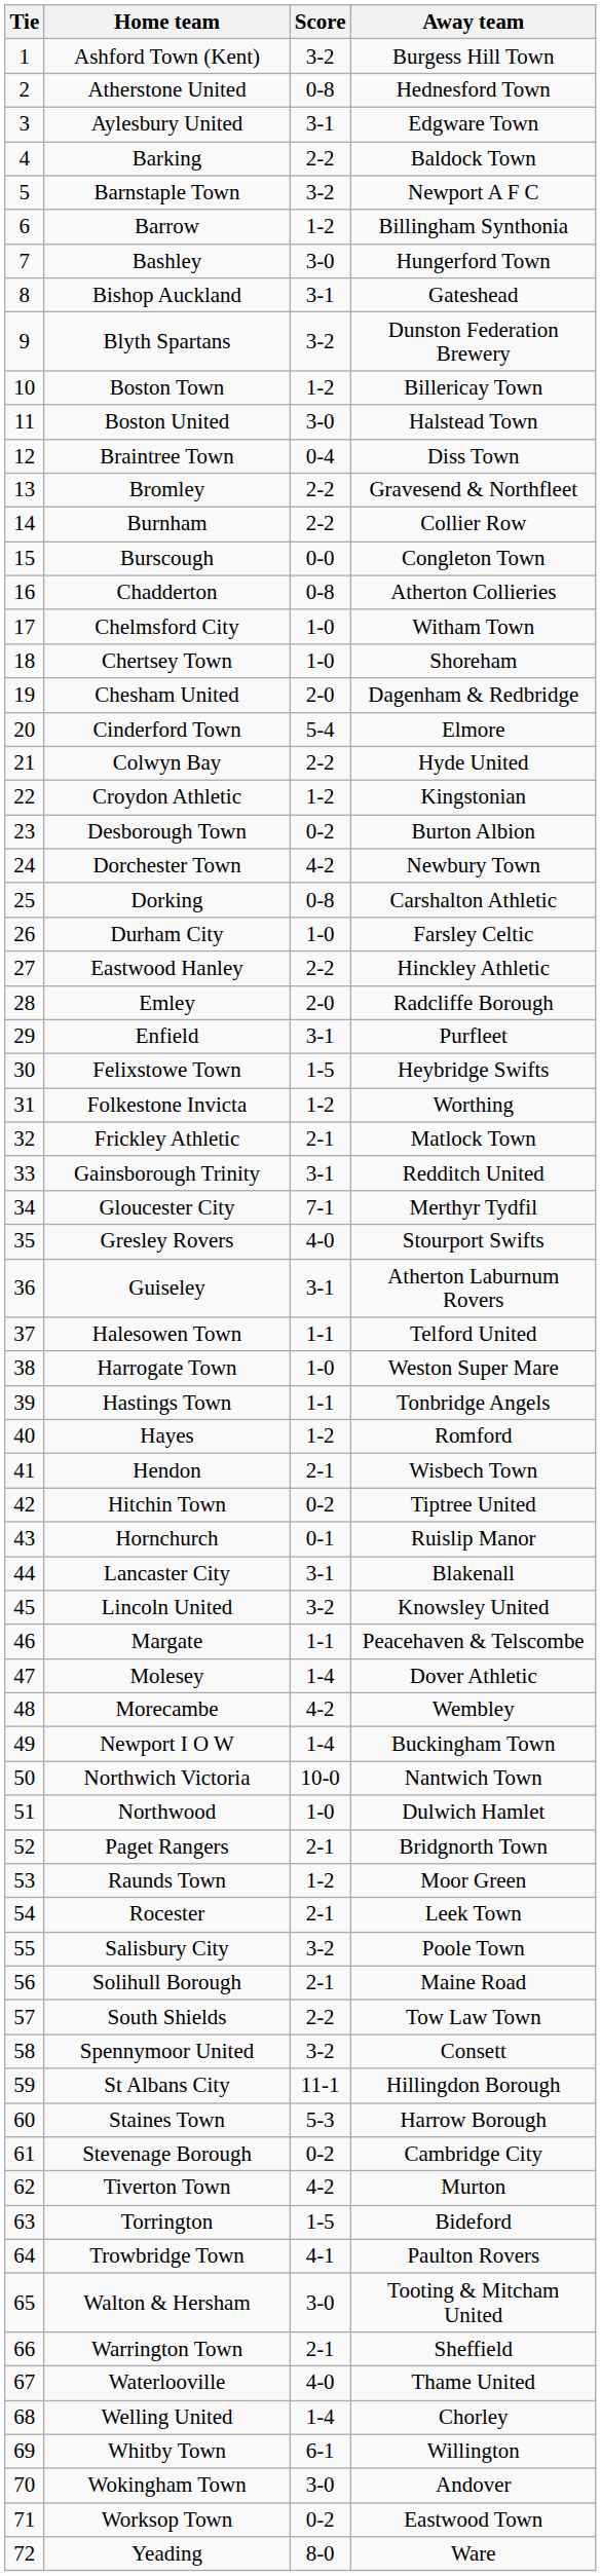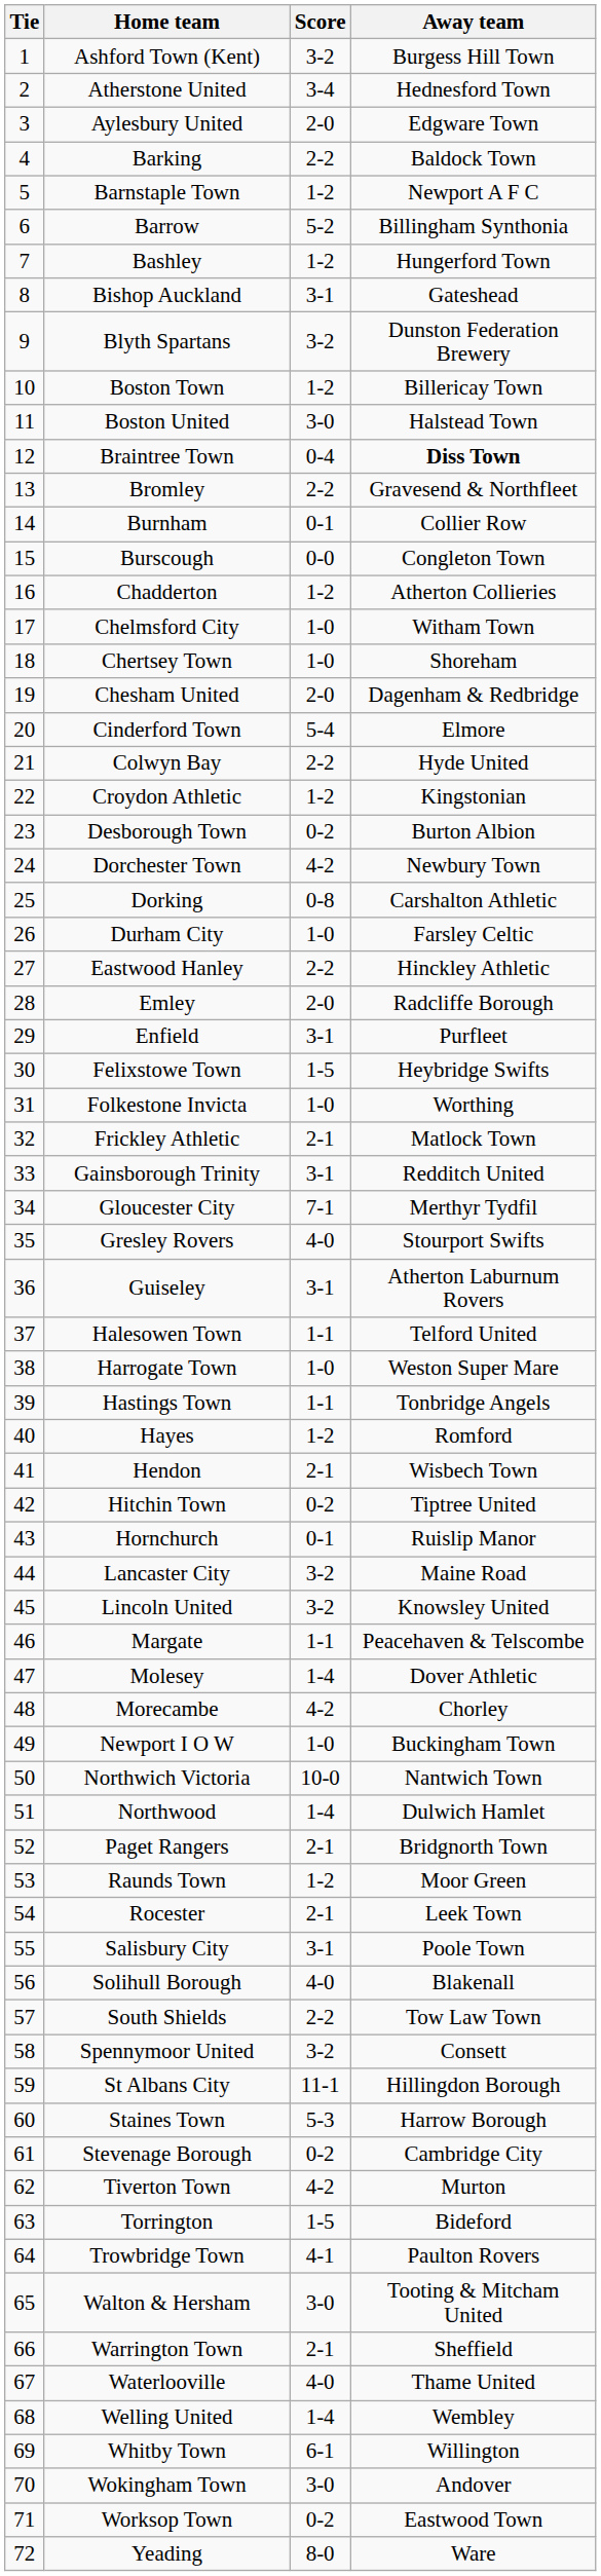 <table class="wikitable" style="text-align:center;">
 <tr>
 <th width=20>Tie</th>
 <th width=175>Home team</th>
 <th width=20>Score</th>
 <th width=175>Away team</th>
 </tr>
 <tr>
 <td>1</td>
 <td>Ashford Town (Kent)</td>
 <td>3-2</td>
 <td>Burgess Hill Town</td>
 </tr>
 <tr>
 <td>2</td>
 <td>Atherstone United</td>
-<td>0-8</td>
+<td>3-4</td>
 <td>Hednesford Town</td>
 </tr>
 <tr>
 <td>3</td>
 <td>Aylesbury United</td>
-<td>3-1</td>
+<td>2-0</td>
 <td>Edgware Town</td>
 </tr>
 <tr>
 <td>4</td>
 <td>Barking</td>
 <td>2-2</td>
 <td>Baldock Town</td>
 </tr>
 <tr>
 <td>5</td>
 <td>Barnstaple Town</td>
-<td>3-2</td>
+<td>1-2</td>
 <td>Newport A F C</td>
 </tr>
 <tr>
 <td>6</td>
 <td>Barrow</td>
-<td>1-2</td>
+<td>5-2</td>
 <td>Billingham Synthonia</td>
 </tr>
 <tr>
 <td>7</td>
 <td>Bashley</td>
-<td>3-0</td>
+<td>1-2</td>
 <td>Hungerford Town</td>
 </tr>
 <tr>
 <td>8</td>
 <td>Bishop Auckland</td>
 <td>3-1</td>
 <td>Gateshead</td>
 </tr>
 <tr>
 <td>9</td>
 <td>Blyth Spartans</td>
 <td>3-2</td>
 <td>Dunston Federation Brewery</td>
 </tr>
 <tr>
 <td>10</td>
 <td>Boston Town</td>
 <td>1-2</td>
 <td>Billericay Town</td>
 </tr>
 <tr>
 <td>11</td>
 <td>Boston United</td>
 <td>3-0</td>
 <td>Halstead Town</td>
 </tr>
 <tr>
 <td>12</td>
 <td>Braintree Town</td>
 <td>0-4</td>
-<td>Diss Town</td>
+<td><strong>Diss Town</strong></td>
 </tr>
 <tr>
 <td>13</td>
 <td>Bromley</td>
 <td>2-2</td>
 <td>Gravesend & Northfleet</td>
 </tr>
 <tr>
 <td>14</td>
 <td>Burnham</td>
-<td>2-2</td>
+<td>0-1</td>
 <td>Collier Row</td>
 </tr>
 <tr>
 <td>15</td>
 <td>Burscough</td>
 <td>0-0</td>
 <td>Congleton Town</td>
 </tr>
 <tr>
 <td>16</td>
 <td>Chadderton</td>
-<td>0-8</td>
+<td>1-2</td>
 <td>Atherton Collieries</td>
 </tr>
 <tr>
 <td>17</td>
 <td>Chelmsford City</td>
 <td>1-0</td>
 <td>Witham Town</td>
 </tr>
 <tr>
 <td>18</td>
 <td>Chertsey Town</td>
 <td>1-0</td>
 <td>Shoreham</td>
 </tr>
 <tr>
 <td>19</td>
 <td>Chesham United</td>
 <td>2-0</td>
 <td>Dagenham & Redbridge</td>
 </tr>
 <tr>
 <td>20</td>
 <td>Cinderford Town</td>
 <td>5-4</td>
 <td>Elmore</td>
 </tr>
 <tr>
 <td>21</td>
 <td>Colwyn Bay</td>
 <td>2-2</td>
 <td>Hyde United</td>
 </tr>
 <tr>
 <td>22</td>
 <td>Croydon Athletic</td>
 <td>1-2</td>
 <td>Kingstonian</td>
 </tr>
 <tr>
 <td>23</td>
 <td>Desborough Town</td>
 <td>0-2</td>
 <td>Burton Albion</td>
 </tr>
 <tr>
 <td>24</td>
 <td>Dorchester Town</td>
 <td>4-2</td>
 <td>Newbury Town</td>
 </tr>
 <tr>
 <td>25</td>
 <td>Dorking</td>
 <td>0-8</td>
 <td>Carshalton Athletic</td>
 </tr>
 <tr>
 <td>26</td>
 <td>Durham City</td>
 <td>1-0</td>
 <td>Farsley Celtic</td>
 </tr>
 <tr>
 <td>27</td>
 <td>Eastwood Hanley</td>
 <td>2-2</td>
 <td>Hinckley Athletic</td>
 </tr>
 <tr>
 <td>28</td>
 <td>Emley</td>
 <td>2-0</td>
 <td>Radcliffe Borough</td>
 </tr>
 <tr>
 <td>29</td>
 <td>Enfield</td>
 <td>3-1</td>
 <td>Purfleet</td>
 </tr>
 <tr>
 <td>30</td>
 <td>Felixstowe Town</td>
 <td>1-5</td>
 <td>Heybridge Swifts</td>
 </tr>
 <tr>
 <td>31</td>
 <td>Folkestone Invicta</td>
-<td>1-2</td>
+<td>1-0</td>
 <td>Worthing</td>
 </tr>
 <tr>
 <td>32</td>
 <td>Frickley Athletic</td>
 <td>2-1</td>
 <td>Matlock Town</td>
 </tr>
 <tr>
 <td>33</td>
 <td>Gainsborough Trinity</td>
 <td>3-1</td>
 <td>Redditch United</td>
 </tr>
 <tr>
 <td>34</td>
 <td>Gloucester City</td>
 <td>7-1</td>
 <td>Merthyr Tydfil</td>
 </tr>
 <tr>
 <td>35</td>
 <td>Gresley Rovers</td>
 <td>4-0</td>
 <td>Stourport Swifts</td>
 </tr>
 <tr>
 <td>36</td>
 <td>Guiseley</td>
 <td>3-1</td>
 <td>Atherton Laburnum Rovers</td>
 </tr>
 <tr>
 <td>37</td>
 <td>Halesowen Town</td>
 <td>1-1</td>
 <td>Telford United</td>
 </tr>
 <tr>
 <td>38</td>
 <td>Harrogate Town</td>
 <td>1-0</td>
 <td>Weston Super Mare</td>
 </tr>
 <tr>
 <td>39</td>
 <td>Hastings Town</td>
 <td>1-1</td>
 <td>Tonbridge Angels</td>
 </tr>
 <tr>
 <td>40</td>
 <td>Hayes</td>
 <td>1-2</td>
 <td>Romford</td>
 </tr>
 <tr>
 <td>41</td>
 <td>Hendon</td>
 <td>2-1</td>
 <td>Wisbech Town</td>
 </tr>
 <tr>
 <td>42</td>
 <td>Hitchin Town</td>
 <td>0-2</td>
 <td>Tiptree United</td>
 </tr>
 <tr>
 <td>43</td>
 <td>Hornchurch</td>
 <td>0-1</td>
 <td>Ruislip Manor</td>
 </tr>
 <tr>
 <td>44</td>
 <td>Lancaster City</td>
-<td>3-1</td>
-<td>Blakenall</td>
+<td>3-2</td>
+<td>Maine Road</td>
 </tr>
 <tr>
 <td>45</td>
 <td>Lincoln United</td>
 <td>3-2</td>
 <td>Knowsley United</td>
 </tr>
 <tr>
 <td>46</td>
 <td>Margate</td>
 <td>1-1</td>
 <td>Peacehaven & Telscombe</td>
 </tr>
 <tr>
 <td>47</td>
 <td>Molesey</td>
 <td>1-4</td>
 <td>Dover Athletic</td>
 </tr>
 <tr>
 <td>48</td>
 <td>Morecambe</td>
 <td>4-2</td>
-<td>Wembley</td>
+<td>Chorley</td>
 </tr>
 <tr>
 <td>49</td>
 <td>Newport I O W</td>
-<td>1-4</td>
+<td>1-0</td>
 <td>Buckingham Town</td>
 </tr>
 <tr>
 <td>50</td>
 <td>Northwich Victoria</td>
 <td>10-0</td>
 <td>Nantwich Town</td>
 </tr>
 <tr>
 <td>51</td>
 <td>Northwood</td>
-<td>1-0</td>
+<td>1-4</td>
 <td>Dulwich Hamlet</td>
 </tr>
 <tr>
 <td>52</td>
 <td>Paget Rangers</td>
 <td>2-1</td>
 <td>Bridgnorth Town</td>
 </tr>
 <tr>
 <td>53</td>
 <td>Raunds Town</td>
 <td>1-2</td>
 <td>Moor Green</td>
 </tr>
 <tr>
 <td>54</td>
 <td>Rocester</td>
 <td>2-1</td>
 <td>Leek Town</td>
 </tr>
 <tr>
 <td>55</td>
 <td>Salisbury City</td>
-<td>3-2</td>
+<td>3-1</td>
 <td>Poole Town</td>
 </tr>
 <tr>
 <td>56</td>
 <td>Solihull Borough</td>
-<td>2-1</td>
-<td>Maine Road</td>
+<td>4-0</td>
+<td>Blakenall</td>
 </tr>
 <tr>
 <td>57</td>
 <td>South Shields</td>
 <td>2-2</td>
 <td>Tow Law Town</td>
 </tr>
 <tr>
 <td>58</td>
 <td>Spennymoor United</td>
 <td>3-2</td>
 <td>Consett</td>
 </tr>
 <tr>
 <td>59</td>
 <td>St Albans City</td>
 <td>11-1</td>
 <td>Hillingdon Borough</td>
 </tr>
 <tr>
 <td>60</td>
 <td>Staines Town</td>
 <td>5-3</td>
 <td>Harrow Borough</td>
 </tr>
 <tr>
 <td>61</td>
 <td>Stevenage Borough</td>
 <td>0-2</td>
 <td>Cambridge City</td>
 </tr>
 <tr>
 <td>62</td>
 <td>Tiverton Town</td>
 <td>4-2</td>
 <td>Murton</td>
 </tr>
 <tr>
 <td>63</td>
 <td>Torrington</td>
 <td>1-5</td>
 <td>Bideford</td>
 </tr>
 <tr>
 <td>64</td>
 <td>Trowbridge Town</td>
 <td>4-1</td>
 <td>Paulton Rovers</td>
 </tr>
 <tr>
 <td>65</td>
 <td>Walton & Hersham</td>
 <td>3-0</td>
 <td>Tooting & Mitcham United</td>
 </tr>
 <tr>
 <td>66</td>
 <td>Warrington Town</td>
 <td>2-1</td>
 <td>Sheffield</td>
 </tr>
 <tr>
 <td>67</td>
 <td>Waterlooville</td>
 <td>4-0</td>
 <td>Thame United</td>
 </tr>
 <tr>
 <td>68</td>
 <td>Welling United</td>
 <td>1-4</td>
-<td>Chorley</td>
+<td>Wembley</td>
 </tr>
 <tr>
 <td>69</td>
 <td>Whitby Town</td>
 <td>6-1</td>
 <td>Willington</td>
 </tr>
 <tr>
 <td>70</td>
 <td>Wokingham Town</td>
 <td>3-0</td>
 <td>Andover</td>
 </tr>
 <tr>
 <td>71</td>
 <td>Worksop Town</td>
 <td>0-2</td>
 <td>Eastwood Town</td>
 </tr>
 <tr>
 <td>72</td>
 <td>Yeading</td>
 <td>8-0</td>
 <td>Ware</td>
 </tr>
 </table>
